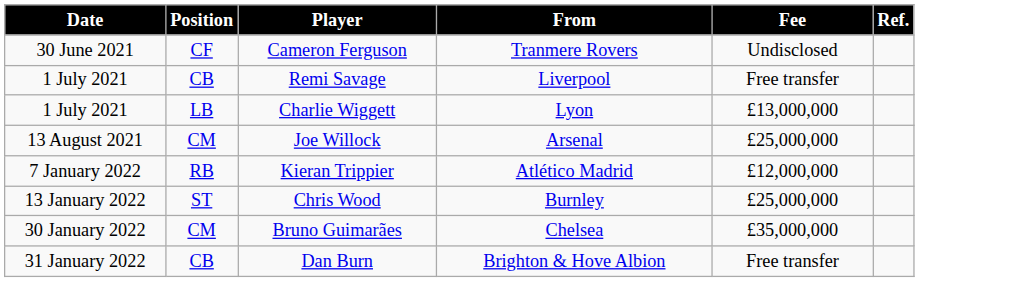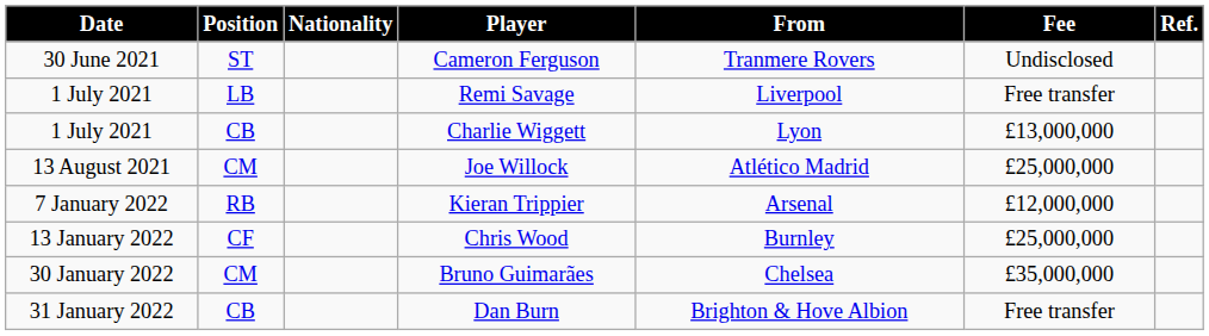 <table class="wikitable" style="text-align:center;font-size:90%">
 <tr>
 <th style="background:black;color:#FFFFFF;width:120px">Date</th>
 <th style="background:black;color:#FFFFFF;width:50px">Position</th>
+<th style="background:black;color:#FFFFFF;width:50px">Nationality</th>
 <th style="background:black;color:#FFFFFF;width:150px">Player</th>
 <th style="background:black;color:#FFFFFF;width:210px">From</th>
 <th style="background:black;color:#FFFFFF;width:120px">Fee</th>
 <th style="background:black;color:#FFFFFF;width:25px">Ref.</th>
 </tr>
 <tr>
 <td>30 June 2021</td>
-<td><a href='#'>CF</a></td>
+<td><a href='#'>ST</a></td>
+<td></td>
 <td><a href='#'>Cameron Ferguson</a></td>
 <td> <a href='#'>Tranmere Rovers</a></td>
 <td>Undisclosed</td>
 <td></td>
 </tr>
 <tr>
 <td>1 July 2021</td>
-<td><a href='#'>CB</a></td>
+<td><a href='#'>LB</a></td>
+<td></td>
 <td><a href='#'>Remi Savage</a></td>
 <td> <a href='#'>Liverpool</a></td>
 <td>Free transfer</td>
 <td></td>
 </tr>
 <tr>
 <td>1 July 2021</td>
-<td><a href='#'>LB</a></td>
+<td><a href='#'>CB</a></td>
+<td></td>
 <td><a href='#'>Charlie Wiggett</a></td>
 <td> <a href='#'>Lyon</a></td>
 <td>£13,000,000</td>
 <td></td>
 </tr>
 <tr>
 <td>13 August 2021</td>
 <td><a href='#'>CM</a></td>
+<td></td>
 <td><a href='#'>Joe Willock</a></td>
-<td> <a href='#'>Arsenal</a></td>
+<td> <a href='#'>Atlético Madrid</a></td>
 <td>£25,000,000</td>
 <td></td>
 </tr>
 <tr>
 <td>7 January 2022</td>
 <td><a href='#'>RB</a></td>
+<td></td>
 <td><a href='#'>Kieran Trippier</a></td>
-<td> <a href='#'>Atlético Madrid</a></td>
+<td> <a href='#'>Arsenal</a></td>
 <td>£12,000,000</td>
 <td></td>
 </tr>
 <tr>
 <td>13 January 2022</td>
-<td><a href='#'>ST</a></td>
+<td><a href='#'>CF</a></td>
+<td></td>
 <td><a href='#'>Chris Wood</a></td>
 <td> <a href='#'>Burnley</a></td>
 <td>£25,000,000</td>
 <td></td>
 </tr>
 <tr>
 <td>30 January 2022</td>
 <td><a href='#'>CM</a></td>
+<td></td>
 <td><a href='#'>Bruno Guimarães</a></td>
 <td> <a href='#'>Chelsea</a></td>
 <td>£35,000,000</td>
 <td></td>
 </tr>
 <tr>
 <td>31 January 2022</td>
 <td><a href='#'>CB</a></td>
+<td></td>
 <td><a href='#'>Dan Burn</a></td>
 <td> <a href='#'>Brighton & Hove Albion</a></td>
 <td>Free transfer</td>
 <td></td>
 </tr>
 </table>
